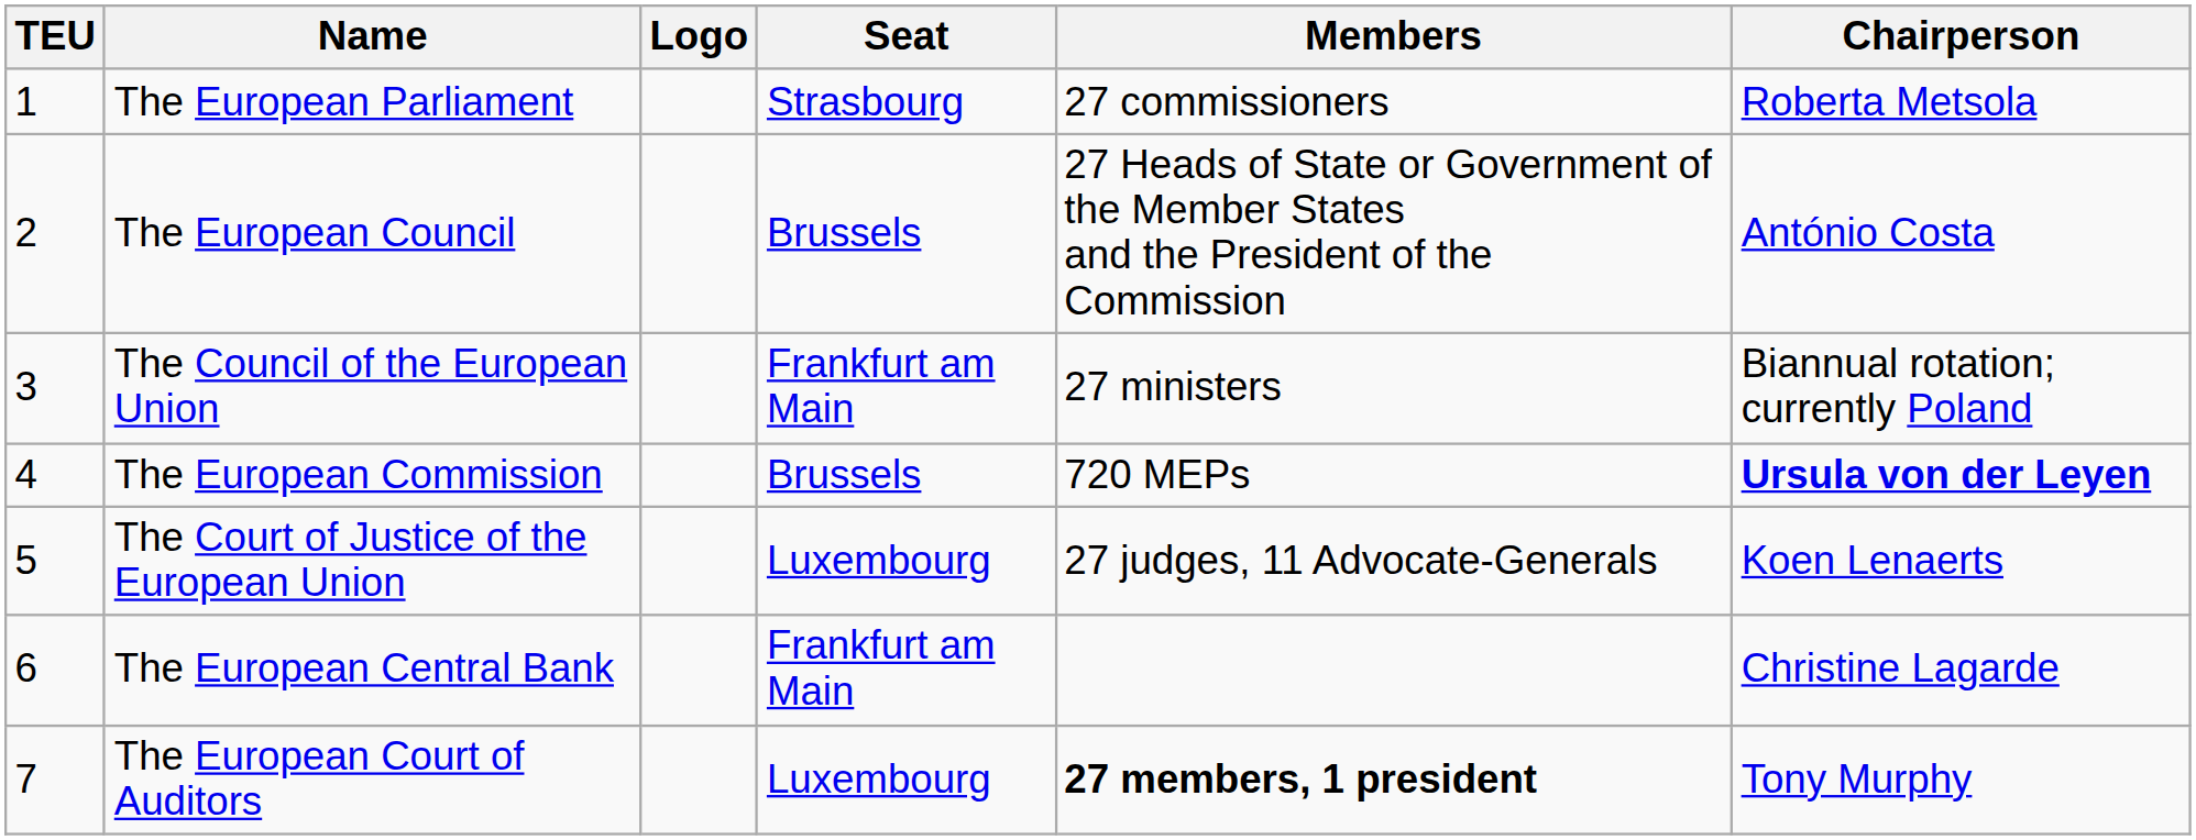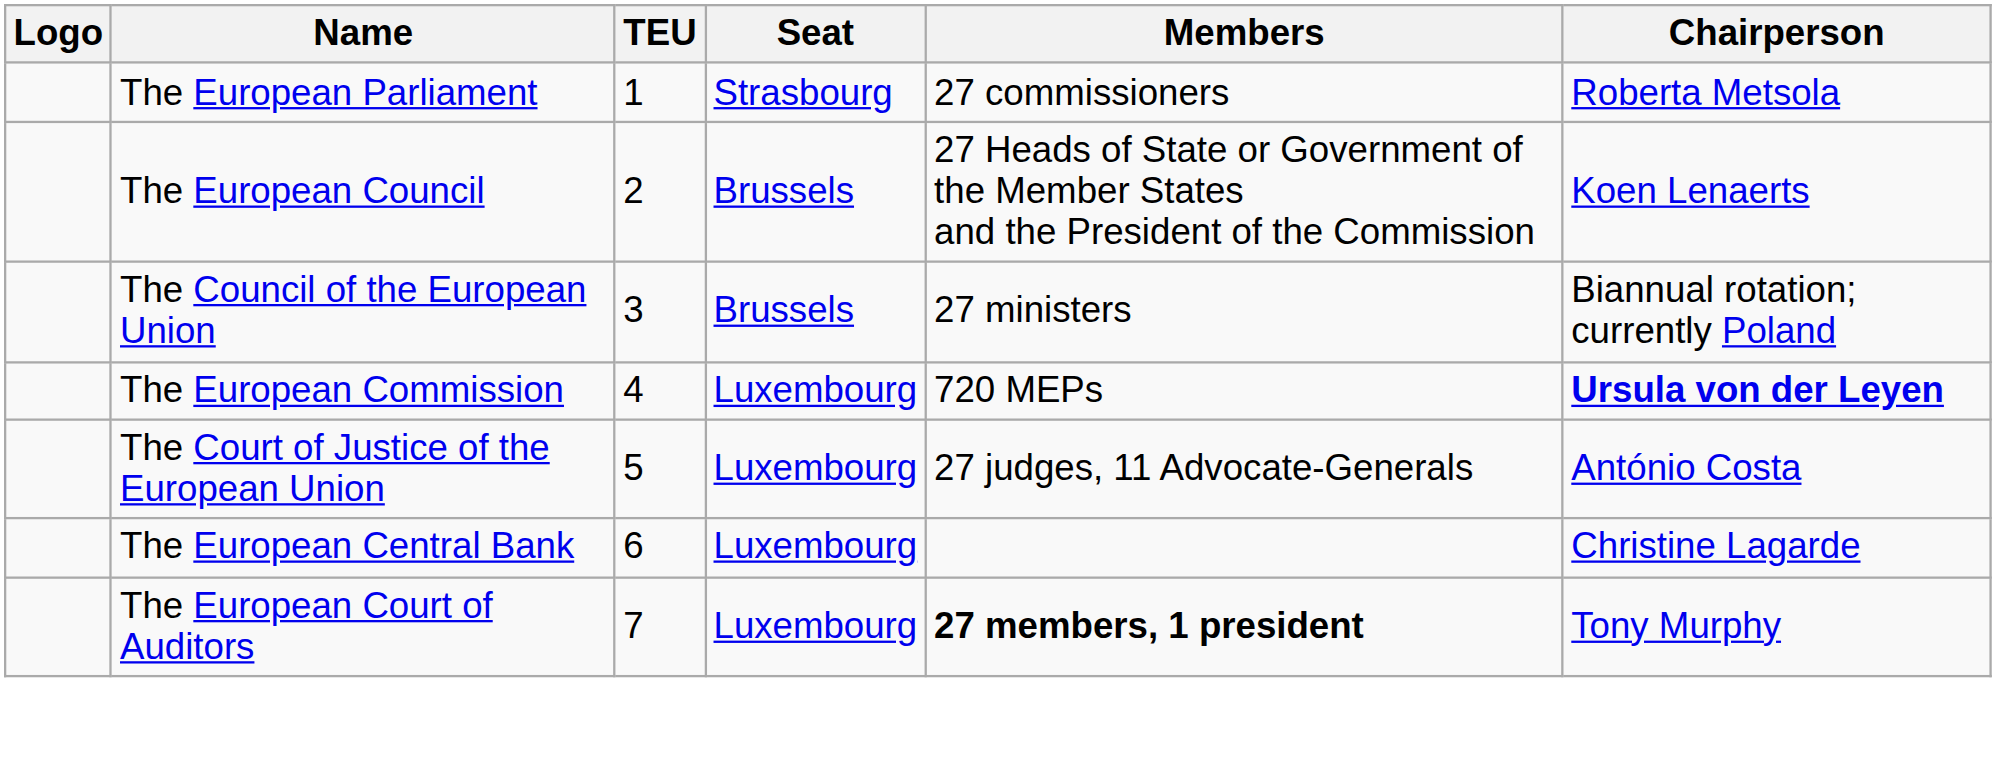 <table class="wikitable sortable">
 <tr>
+<th>Logo</th>
+<th>Name</th>
 <th>TEU</th>
-<th>Name</th>
-<th>Logo</th>
 <th>Seat</th>
 <th>Members</th>
 <th>Chairperson</th>
 </tr>
 <tr>
+<td></td>
+<td>The <a href='#'>European Parliament</a></td>
 <td>1</td>
-<td>The <a href='#'>European Parliament</a></td>
-<td></td>
 <td><a href='#'>Strasbourg</a></td>
 <td>27 commissioners</td>
 <td> <a href='#'>Roberta Metsola</a></td>
 </tr>
 <tr>
+<td></td>
+<td>The <a href='#'>European Council</a></td>
 <td>2</td>
-<td>The <a href='#'>European Council</a></td>
-<td></td>
 <td><a href='#'>Brussels</a></td>
 <td>27 Heads of State or Government of the Member States<br>and the President of the Commission</td>
-<td> <a href='#'>António Costa</a></td>
+<td> <a href='#'>Koen Lenaerts</a></td>
 </tr>
 <tr>
+<td></td>
+<td>The <a href='#'>Council of the European Union</a></td>
 <td>3</td>
-<td>The <a href='#'>Council of the European Union</a></td>
-<td></td>
-<td><a href='#'>Frankfurt am Main</a></td>
+<td><a href='#'>Brussels</a></td>
 <td>27 ministers</td>
 <td>Biannual rotation; currently  <a href='#'>Poland</a></td>
 </tr>
 <tr>
+<td></td>
+<td>The <a href='#'>European Commission</a></td>
 <td>4</td>
-<td>The <a href='#'>European Commission</a></td>
-<td></td>
-<td><a href='#'>Brussels</a></td>
+<td><a href='#'>Luxembourg</a></td>
 <td>720 MEPs</td>
 <td><strong> <a href='#'>Ursula von der Leyen</a></strong></td>
 </tr>
 <tr>
+<td></td>
+<td>The <a href='#'>Court of Justice of the European Union</a></td>
 <td>5</td>
-<td>The <a href='#'>Court of Justice of the European Union</a></td>
-<td></td>
 <td><a href='#'>Luxembourg</a></td>
 <td>27 judges, 11 Advocate-Generals</td>
-<td> <a href='#'>Koen Lenaerts</a></td>
+<td> <a href='#'>António Costa</a></td>
 </tr>
 <tr>
+<td></td>
+<td>The <a href='#'>European Central Bank</a></td>
 <td>6</td>
-<td>The <a href='#'>European Central Bank</a></td>
-<td></td>
-<td><a href='#'>Frankfurt am Main</a></td>
+<td><a href='#'>Luxembourg</a></td>
 <td></td>
 <td> <a href='#'>Christine Lagarde</a></td>
 </tr>
 <tr>
+<td></td>
+<td>The <a href='#'>European Court of Auditors</a></td>
 <td>7</td>
-<td>The <a href='#'>European Court of Auditors</a></td>
-<td></td>
 <td><a href='#'>Luxembourg</a></td>
 <td><strong>27 members, 1 president</strong></td>
 <td> <a href='#'>Tony Murphy</a></td>
 </tr>
 </table>
